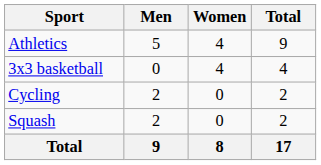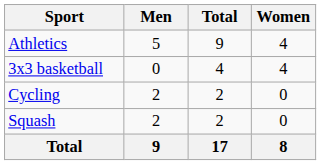 <table class="wikitable sortable" style="text-align:center;">
 <tr>
 <th width=110>Sport</th>
 <th width=55>Men</th>
+<th width=55>Total</th>
 <th width=55>Women</th>
-<th width=55>Total</th>
 </tr>
 <tr>
 <td align=left><a href='#'>Athletics</a></td>
 <td>5</td>
+<td>9</td>
 <td>4</td>
-<td>9</td>
 </tr>
 <tr>
 <td align=left><a href='#'>3x3 basketball</a></td>
 <td>0</td>
 <td>4</td>
 <td>4</td>
 </tr>
 <tr>
 <td align=left><a href='#'>Cycling</a></td>
 <td>2</td>
+<td>2</td>
 <td>0</td>
-<td>2</td>
 </tr>
 <tr>
 <td align=left><a href='#'>Squash</a></td>
 <td>2</td>
+<td>2</td>
 <td>0</td>
-<td>2</td>
 </tr>
 <tr>
 <th>Total</th>
 <th>9</th>
+<th>17</th>
 <th>8</th>
-<th>17</th>
 </tr>
 </table>
